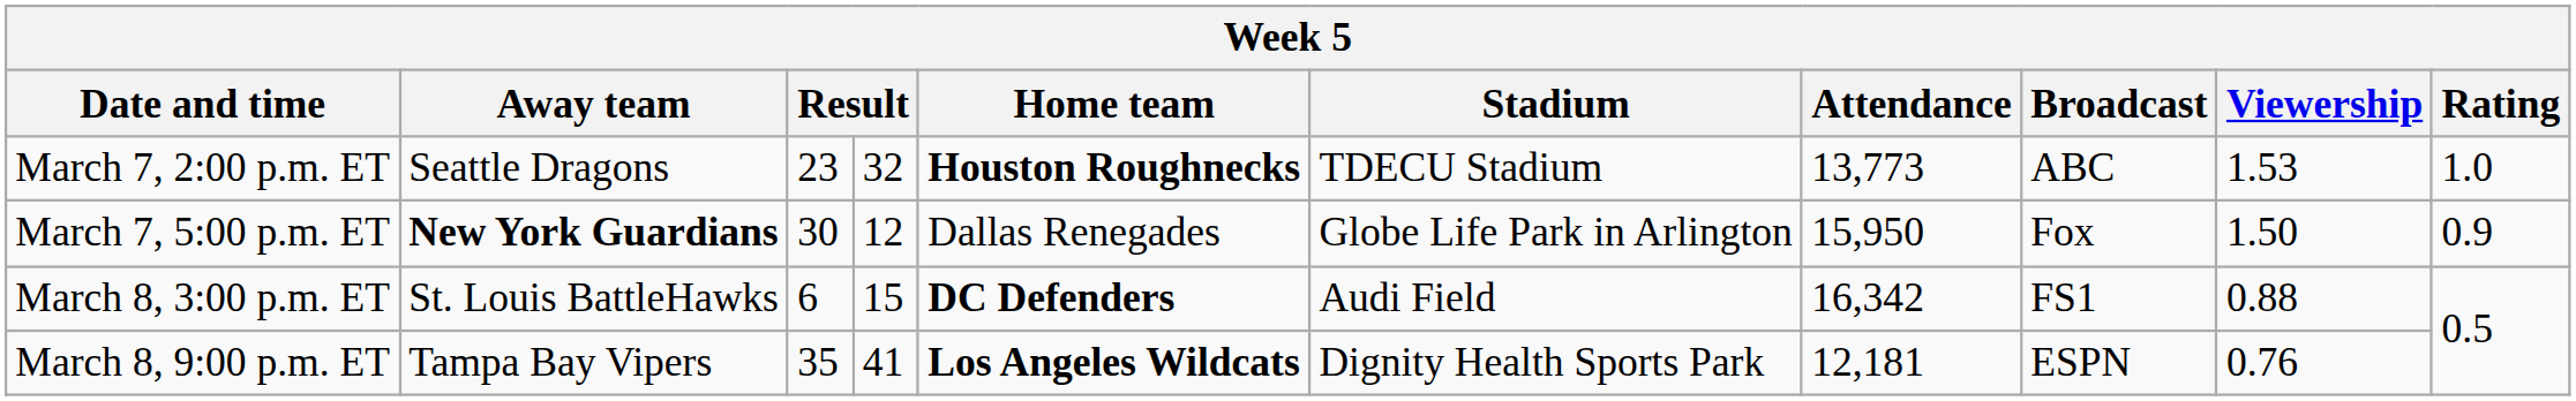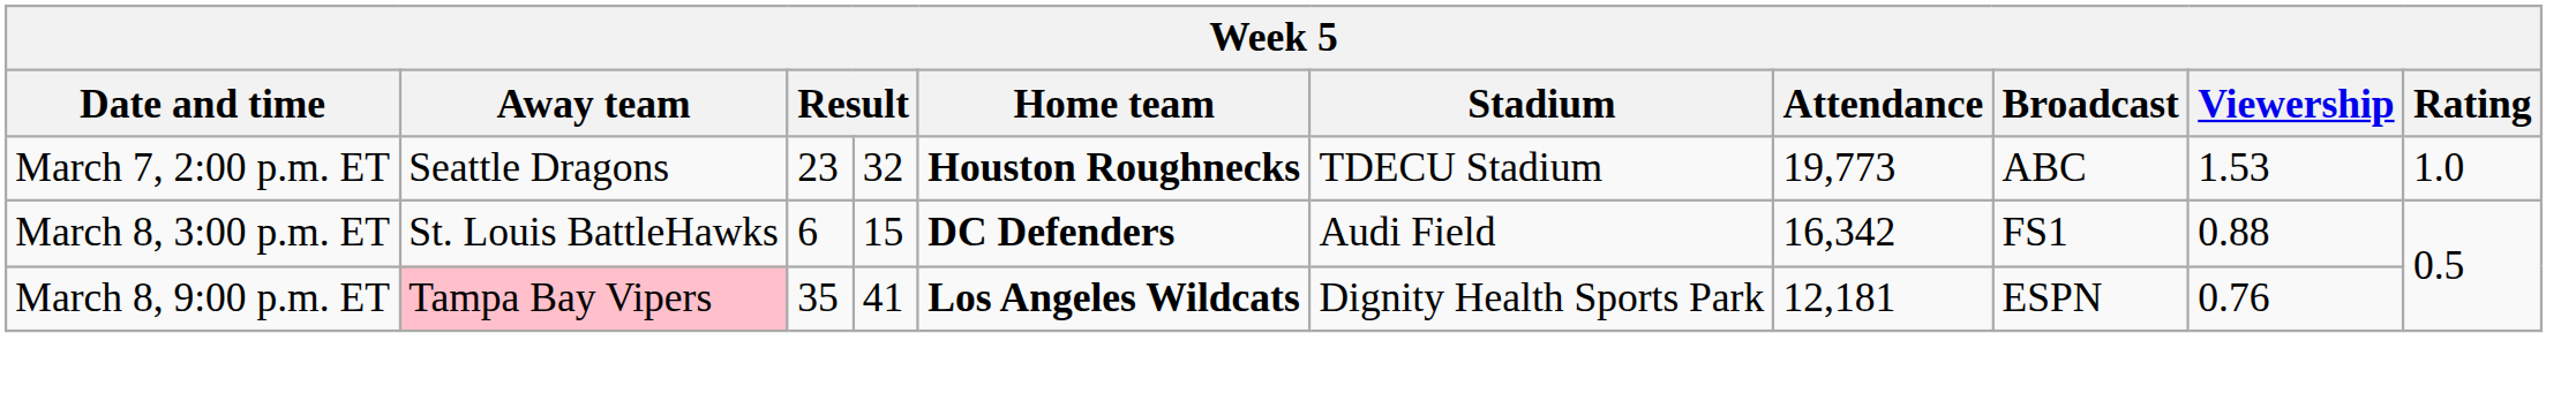 <table class="wikitable">
 <tr>
 <th colspan="10">Week 5</th>
 </tr>
 <tr>
 <th>Date and time</th>
 <th>Away team</th>
 <th colspan="2">Result</th>
 <th>Home team</th>
 <th>Stadium</th>
 <th>Attendance</th>
 <th>Broadcast</th>
 <th><a href='#'>Viewership</a><br></th>
 <th>Rating<br></th>
 </tr>
 <tr>
 <td>March 7, 2:00 p.m. ET</td>
 <td>Seattle Dragons</td>
 <td>23</td>
 <td>32</td>
 <td><strong>Houston Roughnecks</strong></td>
 <td>TDECU Stadium</td>
-<td>13,773</td>
+<td>19,773</td>
 <td>ABC</td>
 <td>1.53</td>
 <td>1.0</td>
-</tr>
-<tr>
-<td>March 7, 5:00 p.m. ET</td>
-<td><strong>New York Guardians</strong></td>
-<td>30</td>
-<td>12</td>
-<td>Dallas Renegades</td>
-<td>Globe Life Park in Arlington</td>
-<td>15,950</td>
-<td>Fox</td>
-<td>1.50</td>
-<td>0.9</td>
 </tr>
 <tr>
 <td>March 8, 3:00 p.m. ET</td>
 <td>St. Louis BattleHawks</td>
 <td>6</td>
 <td>15</td>
 <td><strong>DC Defenders</strong></td>
 <td>Audi Field</td>
 <td>16,342</td>
 <td>FS1</td>
 <td>0.88</td>
 <td rowspan="2">0.5</td>
 </tr>
 <tr>
 <td>March 8, 9:00 p.m. ET</td>
-<td>Tampa Bay Vipers</td>
+<td style="background: pink;">Tampa Bay Vipers</td>
 <td>35</td>
 <td>41</td>
 <td><strong>Los Angeles Wildcats</strong></td>
 <td>Dignity Health Sports Park</td>
 <td>12,181</td>
 <td>ESPN</td>
 <td>0.76</td>
 </tr>
 </table>
